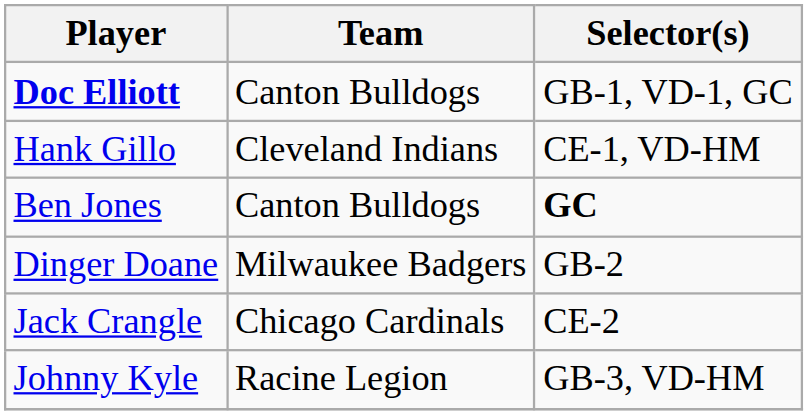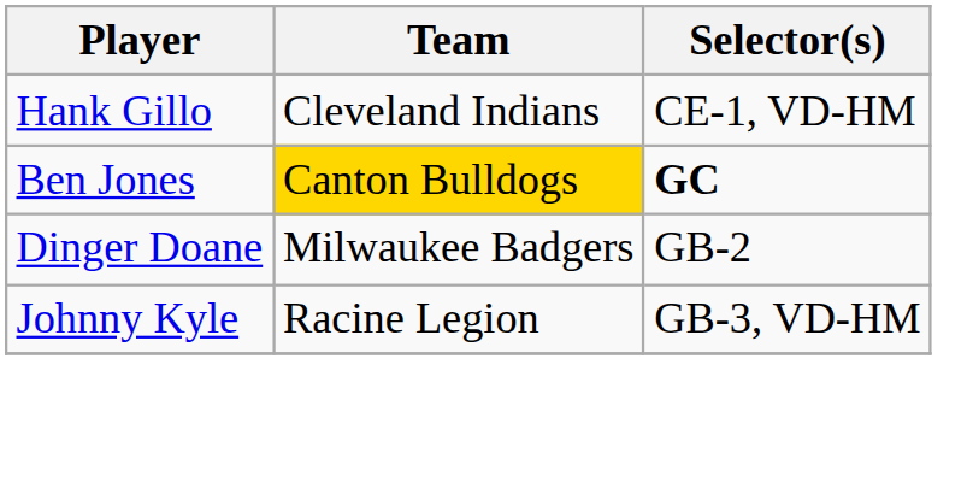 <table class="wikitable" style="text-align:left;">
 <tr>
 <th>Player</th>
 <th>Team</th>
 <th>Selector(s)</th>
-</tr>
-<tr>
-<td><strong><a href='#'>Doc Elliott</a></strong></td>
-<td>Canton Bulldogs</td>
-<td>GB-1, VD-1, GC</td>
 </tr>
 <tr>
 <td><a href='#'>Hank Gillo</a></td>
 <td>Cleveland Indians</td>
 <td>CE-1, VD-HM</td>
 </tr>
 <tr>
 <td><a href='#'>Ben Jones</a></td>
-<td>Canton Bulldogs</td>
+<td style="background: gold;">Canton Bulldogs</td>
 <td><strong>GC</strong></td>
 </tr>
 <tr>
 <td><a href='#'>Dinger Doane</a></td>
 <td>Milwaukee Badgers</td>
 <td>GB-2</td>
-</tr>
-<tr>
-<td><a href='#'>Jack Crangle</a></td>
-<td>Chicago Cardinals</td>
-<td>CE-2</td>
 </tr>
 <tr>
 <td><a href='#'>Johnny Kyle</a></td>
 <td>Racine Legion</td>
 <td>GB-3, VD-HM</td>
 </tr>
 <tr>
 </tr>
 </table>
